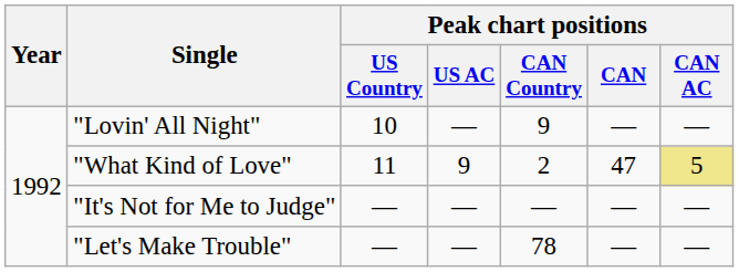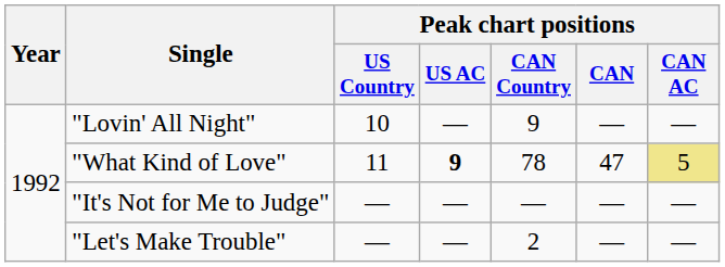 <table class="wikitable" style="text-align:center;">
 <tr>
 <th rowspan="2">Year</th>
 <th rowspan="2">Single</th>
 <th colspan="5">Peak chart positions</th>
 </tr>
 <tr style="font-size:smaller;">
 <th width="40"><a href='#'>US Country</a></th>
 <th width="40"><a href='#'>US AC</a></th>
 <th width="40"><a href='#'>CAN Country</a></th>
 <th width="40"><a href='#'>CAN</a></th>
 <th width="40"><a href='#'>CAN AC</a></th>
 </tr>
 <tr>
 <td rowspan="4">1992</td>
 <td align="left">"Lovin' All Night"</td>
 <td>10</td>
 <td>—</td>
 <td>9</td>
 <td>—</td>
 <td>—</td>
 </tr>
 <tr>
 <td align="left">"What Kind of Love"</td>
 <td>11</td>
-<td>9</td>
-<td>2</td>
+<td><strong>9</strong></td>
+<td>78</td>
 <td>47</td>
 <td style="background: khaki;">5</td>
 </tr>
 <tr>
 <td align="left">"It's Not for Me to Judge"</td>
 <td>—</td>
 <td>—</td>
 <td>—</td>
 <td>—</td>
 <td>—</td>
 </tr>
 <tr>
 <td align="left">"Let's Make Trouble"</td>
 <td>—</td>
 <td>—</td>
-<td>78</td>
+<td>2</td>
 <td>—</td>
 <td>—</td>
 </tr>
 </table>
